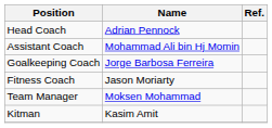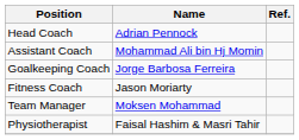 <table class="wikitable">
 <tr>
 <th>Position</th>
 <th>Name</th>
 <th>Ref.</th>
 </tr>
 <tr>
 <td>Head Coach</td>
 <td> <a href='#'>Adrian Pennock</a></td>
 <td></td>
 </tr>
 <tr>
 <td>Assistant Coach</td>
 <td> <a href='#'>Mohammad Ali bin Hj Momin</a></td>
 <td></td>
 </tr>
 <tr>
 <td>Goalkeeping Coach</td>
 <td> <a href='#'>Jorge Barbosa Ferreira</a></td>
 <td></td>
 </tr>
 <tr>
 <td>Fitness Coach</td>
 <td> Jason Moriarty</td>
 <td></td>
 </tr>
 <tr>
 <td>Team Manager</td>
 <td> <a href='#'>Moksen Mohammad</a></td>
 <td></td>
 </tr>
 <tr>
-<td>Kitman</td>
-<td> Kasim Amit</td>
+<td>Physiotherapist</td>
+<td> Faisal Hashim & Masri Tahir</td>
 <td></td>
 </tr>
 <tr>
 </tr>
 </table>
